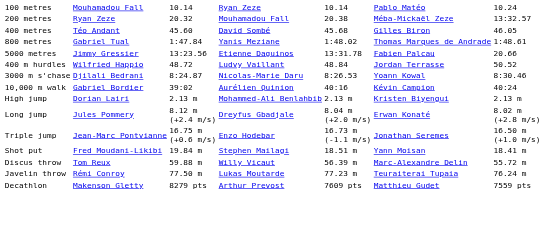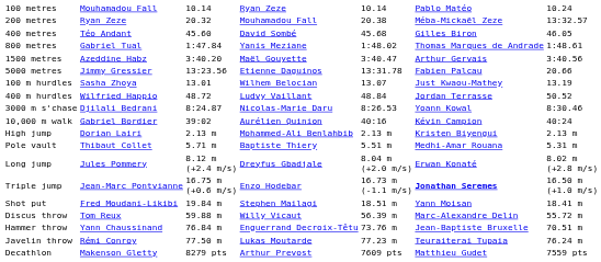 <table>
 <tr>
 <td>100 metres</td>
 <td><a href='#'>Mouhamadou Fall</a></td>
 <td>10.14</td>
 <td><a href='#'>Ryan Zeze</a></td>
 <td>10.14 </td>
 <td><a href='#'>Pablo Matéo</a></td>
 <td>10.24</td>
 </tr>
 <tr>
 <td>200 metres</td>
 <td><a href='#'>Ryan Zeze</a></td>
 <td>20.32</td>
 <td><a href='#'>Mouhamadou Fall</a></td>
 <td>20.38</td>
 <td><a href='#'>Méba-Mickaël Zeze</a></td>
 <td>13:32.57</td>
 </tr>
 <tr>
 <td>400 metres</td>
 <td><a href='#'>Téo Andant</a></td>
 <td>45.60</td>
 <td><a href='#'>David Sombé</a></td>
 <td>45.68</td>
 <td><a href='#'>Gilles Biron</a></td>
 <td>46.05</td>
 </tr>
 <tr>
 <td>800 metres</td>
 <td><a href='#'>Gabriel Tual</a></td>
 <td>1:47.84</td>
 <td><a href='#'>Yanis Meziane</a></td>
 <td>1:48.02</td>
 <td><a href='#'>Thomas Marques de Andrade</a></td>
 <td>1:48.61</td>
 </tr>
 <tr>
+<td>1500 metres</td>
+<td><a href='#'>Azeddine Habz</a></td>
+<td>3:40.20</td>
+<td><a href='#'>Maël Gouyette</a></td>
+<td>3:40.47</td>
+<td><a href='#'>Arthur Gervais</a></td>
+<td>3:40.56</td>
+</tr>
+<tr>
 <td>5000 metres</td>
 <td><a href='#'>Jimmy Gressier</a></td>
 <td>13:23.56 </td>
 <td><a href='#'>Etienne Daguinos</a></td>
 <td>13:31.78</td>
 <td><a href='#'>Fabien Palcau</a></td>
 <td>20.66</td>
+</tr>
+<tr>
+<td>100 m hurdles</td>
+<td><a href='#'>Sasha Zhoya</a></td>
+<td>13.01</td>
+<td><a href='#'>Wilhem Belocian</a></td>
+<td>13.07</td>
+<td><a href='#'>Just Kwaou-Mathey</a></td>
+<td>13.19</td>
 </tr>
 <tr>
 <td>400 m hurdles</td>
 <td><a href='#'>Wilfried Happio</a></td>
 <td>48.72</td>
 <td><a href='#'>Ludvy Vaillant</a></td>
 <td>48.84</td>
 <td><a href='#'>Jordan Terrasse</a></td>
 <td>50.52</td>
 </tr>
 <tr>
 <td>3000 m s'chase</td>
 <td><a href='#'>Djilali Bedrani</a></td>
 <td>8:24.87</td>
 <td><a href='#'>Nicolas-Marie Daru</a></td>
 <td>8:26.53</td>
 <td><a href='#'>Yoann Kowal</a></td>
 <td>8:30.46</td>
 </tr>
 <tr>
 <td>10,000 m walk</td>
 <td><a href='#'>Gabriel Bordier</a></td>
 <td>39:02 </td>
 <td><a href='#'>Aurélien Quinion</a></td>
 <td>40:16 </td>
 <td><a href='#'>Kévin Campion</a></td>
 <td>40:24</td>
 </tr>
 <tr>
 <td>High jump</td>
 <td><a href='#'>Dorian Lairi</a></td>
 <td>2.13 m</td>
 <td><a href='#'>Mohammed-Ali Benlahbib</a></td>
 <td>2.13 m</td>
 <td><a href='#'>Kristen Biyengui</a></td>
 <td>2.13 m</td>
 </tr>
 <tr>
+<td>Pole vault</td>
+<td><a href='#'>Thibaut Collet</a></td>
+<td>5.71 m</td>
+<td><a href='#'>Baptiste Thiery</a></td>
+<td>5.51 m</td>
+<td><a href='#'>Medhi-Amar Rouana</a></td>
+<td>5.31 m</td>
+</tr>
+<tr>
 <td>Long jump</td>
 <td><a href='#'>Jules Pommery</a></td>
 <td>8.12 m<br>(+2.4 m/s)</td>
 <td><a href='#'>Dreyfus Gbadjale</a></td>
 <td>8.04 m<br>(+2.0 m/s) </td>
 <td><a href='#'>Erwan Konaté</a></td>
 <td>8.02 m<br>(+2.8 m/s)</td>
 </tr>
 <tr>
 <td>Triple jump</td>
 <td><a href='#'>Jean-Marc Pontvianne</a></td>
 <td>16.75 m<br>(+0.6 m/s)</td>
 <td><a href='#'>Enzo Hodebar</a></td>
 <td>16.73 m<br>(-1.1 m/s)</td>
-<td><a href='#'>Jonathan Seremes</a></td>
+<td><strong><a href='#'>Jonathan Seremes</a></strong></td>
 <td>16.50 m<br>(+1.0 m/s)</td>
 </tr>
 <tr>
 <td>Shot put</td>
 <td><a href='#'>Fred Moudani-Likibi</a></td>
 <td>19.84 m</td>
 <td><a href='#'>Stephen Mailagi</a></td>
 <td>18.51 m</td>
 <td><a href='#'>Yann Moisan</a></td>
 <td>18.41 m</td>
 </tr>
 <tr>
 <td>Discus throw</td>
 <td><a href='#'>Tom Reux</a></td>
 <td>59.88 m</td>
 <td><a href='#'>Willy Vicaut</a></td>
 <td>56.39 m</td>
 <td><a href='#'>Marc-Alexandre Delin</a></td>
 <td>55.72 m</td>
 </tr>
 <tr>
+<td>Hammer throw</td>
+<td><a href='#'>Yann Chaussinand</a></td>
+<td>76.84 m</td>
+<td><a href='#'>Enguerrand Decroix-Têtu</a></td>
+<td>73.76 m</td>
+<td><a href='#'>Jean-Baptiste Bruxelle</a></td>
+<td>70.51 m</td>
+</tr>
+<tr>
 <td>Javelin throw</td>
 <td><a href='#'>Rémi Conroy</a></td>
 <td>77.50 m</td>
 <td><a href='#'>Lukas Moutarde</a></td>
 <td>77.23 m</td>
 <td><a href='#'>Teuraiterai Tupaia</a></td>
 <td>76.24 m</td>
 </tr>
 <tr>
 <td>Decathlon</td>
 <td><a href='#'>Makenson Gletty</a></td>
 <td>8279 pts </td>
 <td><a href='#'>Arthur Prevost</a></td>
 <td>7609 pts</td>
 <td><a href='#'>Matthieu Gudet</a></td>
 <td>7559 pts </td>
 </tr>
 </table>
